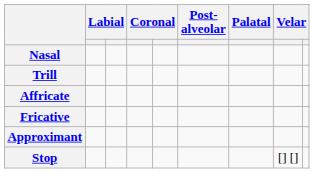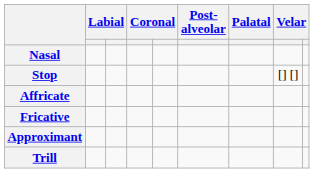 <table class="wikitable" style="text-align: center;">
 <tr>
 <th rowspan="2"></th>
 <th colspan="2"><a href='#'>Labial</a></th>
 <th colspan="2"><a href='#'>Coronal</a></th>
 <th><a href='#'>Post-<br>alveolar</a></th>
 <th><a href='#'>Palatal</a></th>
 <th colspan="2"><a href='#'>Velar</a></th>
 </tr>
 <tr style="font-size: small;">
 <th></th>
 <th></th>
 <th></th>
 <th></th>
 <th></th>
 <th></th>
 <th></th>
 <th></th>
 </tr>
 <tr>
 <th><a href='#'>Nasal</a></th>
 <td></td>
 <td></td>
 <td></td>
 <td></td>
 <td></td>
 <td></td>
 <td></td>
 <td></td>
 </tr>
 <tr>
-<th><a href='#'>Trill</a></th>
+<th><a href='#'>Stop</a></th>
+<td> </td>
+<td> </td>
+<td> </td>
 <td></td>
 <td></td>
 <td></td>
-<td></td>
-<td></td>
-<td></td>
-<td></td>
-<td></td>
+<td>[] []</td>
+<td> </td>
 </tr>
 <tr>
 <th><a href='#'>Affricate</a></th>
 <td></td>
 <td></td>
 <td></td>
 <td> </td>
 <td> </td>
 <td> </td>
 <td></td>
 <td></td>
 </tr>
 <tr>
 <th><a href='#'>Fricative</a></th>
 <td> </td>
 <td> </td>
 <td> </td>
 <td></td>
 <td> </td>
 <td> </td>
 <td></td>
 <td></td>
 </tr>
 <tr>
 <th><a href='#'>Approximant</a></th>
 <td></td>
 <td></td>
 <td></td>
 <td></td>
 <td></td>
 <td></td>
 <td></td>
 <td></td>
 </tr>
 <tr>
-<th><a href='#'>Stop</a></th>
-<td> </td>
-<td> </td>
-<td> </td>
+<th><a href='#'>Trill</a></th>
 <td></td>
 <td></td>
 <td></td>
-<td>[] []</td>
-<td> </td>
+<td></td>
+<td></td>
+<td></td>
+<td></td>
+<td></td>
 </tr>
 </table>
